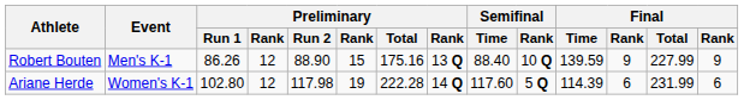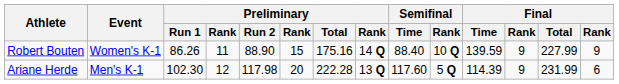 <table class="wikitable" style="font-size:90%">
 <tr>
 <th rowspan="2">Athlete</th>
 <th rowspan="2">Event</th>
 <th colspan="6">Preliminary</th>
 <th colspan="2">Semifinal</th>
 <th colspan="4">Final</th>
 </tr>
 <tr style="font-size:95%">
 <th>Run 1</th>
 <th>Rank</th>
 <th>Run 2</th>
 <th>Rank</th>
 <th>Total</th>
 <th>Rank</th>
 <th>Time</th>
 <th>Rank</th>
 <th>Time</th>
 <th>Rank</th>
 <th>Total</th>
 <th>Rank</th>
 </tr>
 <tr align=center>
 <td align=left><a href='#'>Robert Bouten</a></td>
-<td align=left><a href='#'>Men's K-1</a></td>
+<td align=left><a href='#'>Women's K-1</a></td>
 <td>86.26</td>
-<td>12</td>
+<td>11</td>
 <td>88.90</td>
 <td>15</td>
 <td>175.16</td>
-<td>13 <strong>Q</strong></td>
+<td>14 <strong>Q</strong></td>
 <td>88.40</td>
 <td>10 <strong>Q</strong></td>
 <td>139.59</td>
 <td>9</td>
 <td>227.99</td>
 <td>9</td>
 </tr>
 <tr align=center>
 <td align=left><a href='#'>Ariane Herde</a></td>
-<td align=left><a href='#'>Women's K-1</a></td>
-<td>102.80</td>
+<td align=left><a href='#'>Men's K-1</a></td>
+<td>102.30</td>
 <td>12</td>
 <td>117.98</td>
-<td>19</td>
+<td>20</td>
 <td>222.28</td>
-<td>14 <strong>Q</strong></td>
+<td>13 <strong>Q</strong></td>
 <td>117.60</td>
 <td>5 <strong>Q</strong></td>
 <td>114.39</td>
-<td>6</td>
+<td>9</td>
 <td>231.99</td>
 <td>6</td>
 </tr>
 </table>
